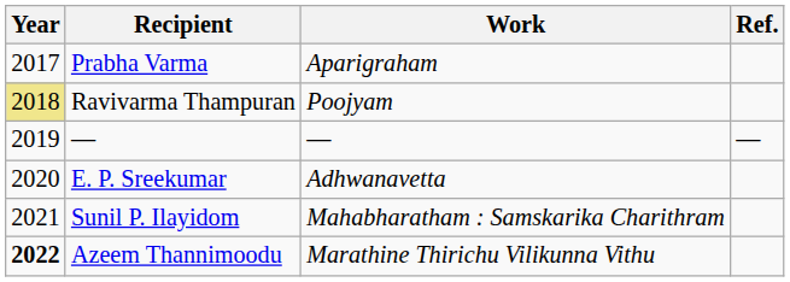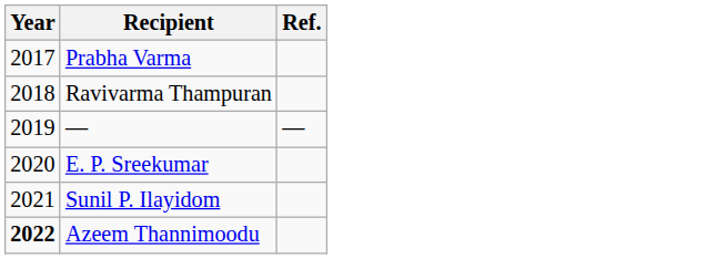 <table class="wikitable">
 <tr>
 <th>Year</th>
 <th>Recipient</th>
-<th>Work</th>
 <th>Ref.</th>
 </tr>
 <tr>
 <td>2017</td>
 <td><a href='#'>Prabha Varma</a></td>
-<td><em>Aparigraham</em></td>
 <td></td>
 </tr>
 <tr>
-<td style="background: khaki;">2018</td>
+<td>2018</td>
 <td>Ravivarma Thampuran</td>
-<td><em>Poojyam</em></td>
 <td></td>
 </tr>
 <tr>
 <td>2019</td>
 <td>—</td>
 <td>—</td>
-<td>—</td>
 </tr>
 <tr>
 <td>2020</td>
 <td><a href='#'>E. P. Sreekumar</a></td>
-<td><em>Adhwanavetta</em></td>
 <td></td>
 </tr>
 <tr>
 <td>2021</td>
 <td><a href='#'>Sunil P. Ilayidom</a></td>
-<td><em>Mahabharatham : Samskarika Charithram</em></td>
 <td></td>
 </tr>
 <tr>
 <td><strong>2022</strong></td>
 <td><a href='#'>Azeem Thannimoodu</a></td>
-<td><em>Marathine Thirichu Vilikunna Vithu</em></td>
 <td></td>
 </tr>
 </table>
